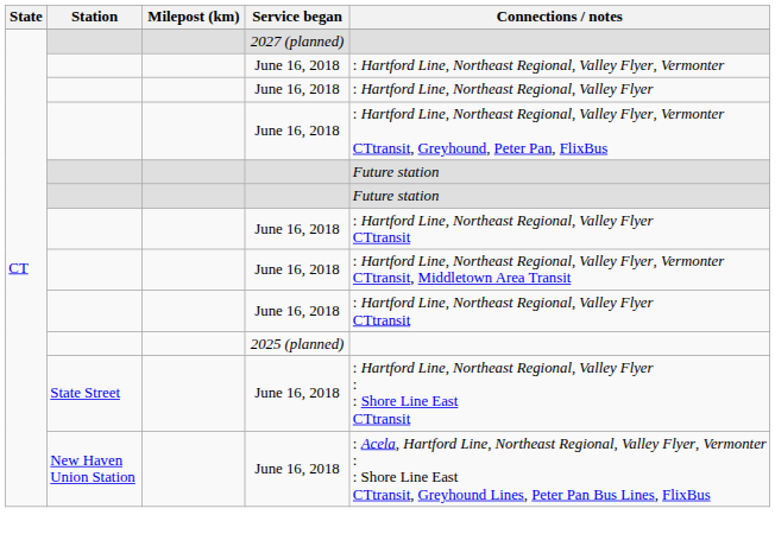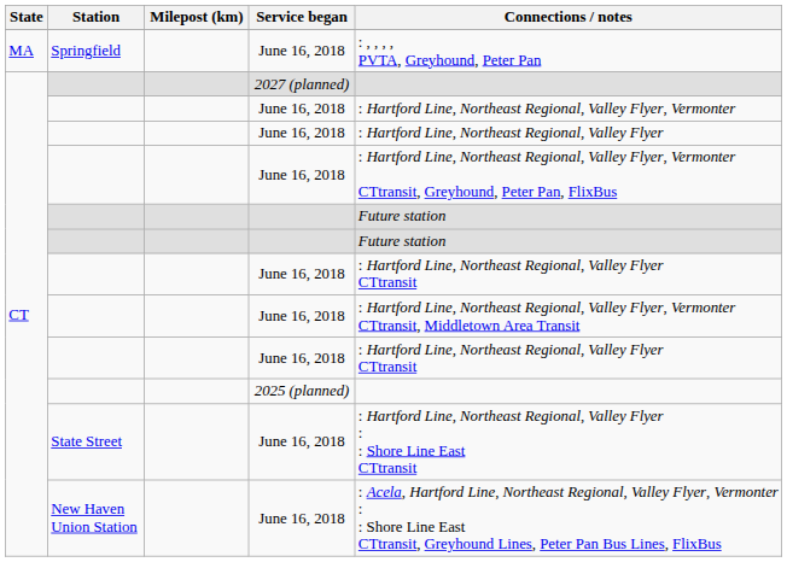 <table class="wikitable">
 <tr>
 <th>State</th>
 <th>Station</th>
 <th>Milepost (km)</th>
 <th>Service began</th>
 <th width="55%">Connections / notes</th>
 </tr>
 <tr>
+</tr>
+<tr>
+<td><a href='#'>MA</a></td>
+<td><a href='#'>Springfield</a></td>
+<td align="center"></td>
+<td align="center">June 16, 2018</td>
+<td>: , , , , <br> <a href='#'>PVTA</a>, <a href='#'>Greyhound</a>, <a href='#'>Peter Pan</a></td>
 </tr>
 <tr>
 <td rowspan=12><a href='#'>CT</a></td>
 <td bgcolor=dfdfdf><em></em></td>
 <td align="center" bgcolor=dfdfdf></td>
 <td align="center" bgcolor=dfdfdf><em>2027 (planned)</em></td>
 <td bgcolor=dfdfdf></td>
 </tr>
 <tr>
 <td></td>
 <td align="center"></td>
 <td align="center">June 16, 2018</td>
 <td>: <em>Hartford Line</em>, <em>Northeast Regional</em>, <em>Valley Flyer</em>, <em>Vermonter</em></td>
 </tr>
 <tr>
 <td></td>
 <td align="center"></td>
 <td align="center">June 16, 2018</td>
 <td>: <em>Hartford Line</em>, <em>Northeast Regional</em>, <em>Valley Flyer</em></td>
 </tr>
 <tr>
 <td></td>
 <td align="center"></td>
 <td align="center">June 16, 2018</td>
 <td>: <em>Hartford Line</em>, <em>Northeast Regional</em>, <em>Valley Flyer</em>, <em>Vermonter</em><br><br> <a href='#'>CTtransit</a>, <a href='#'>Greyhound</a>, <a href='#'>Peter Pan</a>, <a href='#'>FlixBus</a></td>
 </tr>
 <tr bgcolor=dfdfdf>
 <td><em></em></td>
 <td align="center"></td>
 <td></td>
 <td><em>Future station</em></td>
 </tr>
 <tr bgcolor=dfdfdf>
 <td><em></em></td>
 <td align="center"></td>
 <td></td>
 <td><em>Future station</em></td>
 </tr>
 <tr>
 <td></td>
 <td align="center"></td>
 <td align="center">June 16, 2018</td>
 <td>: <em>Hartford Line</em>, <em>Northeast Regional</em>, <em>Valley Flyer</em><br> <a href='#'>CTtransit</a></td>
 </tr>
 <tr>
 <td></td>
 <td align="center"></td>
 <td align="center">June 16, 2018</td>
 <td>: <em>Hartford Line</em>, <em>Northeast Regional</em>, <em>Valley Flyer</em>, <em>Vermonter</em><br> <a href='#'>CTtransit</a>, <a href='#'>Middletown Area Transit</a></td>
 </tr>
 <tr>
 <td></td>
 <td align="center"></td>
 <td align="center">June 16, 2018</td>
 <td>: <em>Hartford Line</em>, <em>Northeast Regional</em>, <em>Valley Flyer</em><br> <a href='#'>CTtransit</a></td>
 </tr>
 <tr>
 <td><em></em></td>
 <td align="center"></td>
 <td align="center"><em>2025 (planned)</em></td>
 <td></td>
 </tr>
 <tr>
 <td><a href='#'>State Street</a></td>
 <td align="center"></td>
 <td align="center">June 16, 2018</td>
 <td>: <em>Hartford Line</em>, <em>Northeast Regional</em>, <em>Valley Flyer</em><br>: <br>: <a href='#'>Shore Line East</a><br> <a href='#'>CTtransit</a></td>
 </tr>
 <tr>
 <td><a href='#'>New Haven<br>Union Station</a></td>
 <td align="center"></td>
 <td align="center">June 16, 2018</td>
 <td>: <em><a href='#'>Acela</a></em>, <em>Hartford Line</em>, <em>Northeast Regional</em>, <em>Valley Flyer</em>, <em>Vermonter</em><br>: <br>: Shore Line East<br> <a href='#'>CTtransit</a>, <a href='#'>Greyhound Lines</a>, <a href='#'>Peter Pan Bus Lines</a>, <a href='#'>FlixBus</a></td>
 </tr>
 </table>
